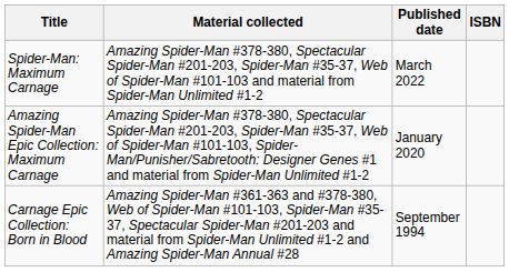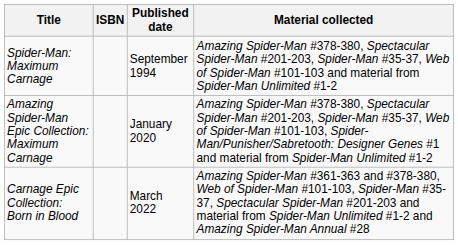 <table class="wikitable">
 <tr>
 <th>Title</th>
+<th>ISBN</th>
+<th>Published date</th>
 <th>Material collected</th>
-<th>Published date</th>
-<th>ISBN</th>
 </tr>
 <tr>
 <td><em>Spider-Man: Maximum Carnage</em></td>
+<td></td>
+<td>September 1994</td>
 <td><em>Amazing Spider-Man</em> #378-380, <em>Spectacular Spider-Man</em> #201-203, <em>Spider-Man</em> #35-37, <em>Web of Spider-Man</em> #101-103 and material from <em>Spider-Man Unlimited</em> #1-2</td>
-<td>March 2022</td>
-<td></td>
 </tr>
 <tr>
 <td><em>Amazing Spider-Man Epic Collection: Maximum Carnage</em></td>
+<td></td>
+<td>January 2020</td>
 <td><em>Amazing Spider-Man</em> #378-380, <em>Spectacular Spider-Man</em> #201-203, <em>Spider-Man</em> #35-37, <em>Web of Spider-Man</em> #101-103, <em>Spider-Man/Punisher/Sabretooth: Designer Genes</em> #1 and material from <em>Spider-Man Unlimited</em> #1-2</td>
-<td>January 2020</td>
-<td></td>
 </tr>
 <tr>
 <td><em>Carnage Epic Collection: Born in Blood</em></td>
+<td></td>
+<td>March 2022</td>
 <td><em>Amazing Spider-Man</em> #361-363 and #378-380, <em>Web of Spider-Man</em> #101-103, <em>Spider-Man</em> #35-37, <em>Spectacular Spider-Man</em> #201-203 and material from <em>Spider-Man Unlimited</em> #1-2 and <em>Amazing Spider-Man Annual</em> #28</td>
-<td>September 1994</td>
-<td></td>
 </tr>
 </table>
